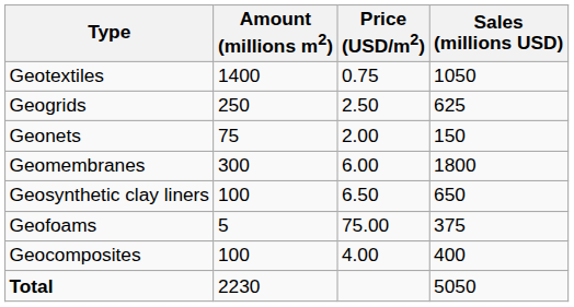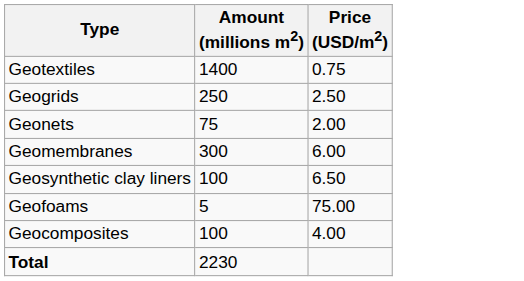 <table Class = "wikitable collapsible">
 <tr>
 <th>Type</th>
 <th>Amount <br>(millions m<sup>2</sup>)</th>
 <th>Price <br>(USD/m<sup>2</sup>)</th>
-<th>Sales <br>(millions USD)</th>
 </tr>
 <tr>
 <td>Geotextiles</td>
 <td>1400</td>
 <td>0.75</td>
-<td>1050</td>
 </tr>
 <tr>
 <td>Geogrids</td>
 <td>250</td>
 <td>2.50</td>
-<td>625</td>
 </tr>
 <tr>
 <td>Geonets</td>
 <td>75</td>
 <td>2.00</td>
-<td>150</td>
 </tr>
 <tr>
 <td>Geomembranes</td>
 <td>300</td>
 <td>6.00</td>
-<td>1800</td>
 </tr>
 <tr>
 <td>Geosynthetic clay liners</td>
 <td>100</td>
 <td>6.50</td>
-<td>650</td>
 </tr>
 <tr>
 <td>Geofoams</td>
 <td>5</td>
 <td>75.00</td>
-<td>375</td>
 </tr>
 <tr>
 <td>Geocomposites</td>
 <td>100</td>
 <td>4.00</td>
-<td>400</td>
 </tr>
 <tr>
 <td><strong>Total</strong></td>
 <td>2230</td>
 <td></td>
-<td>5050</td>
 </tr>
 </table>
